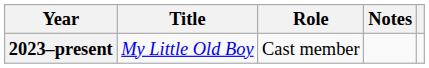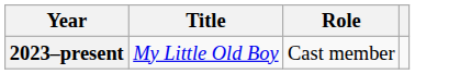 <table class="wikitable plainrowheaders sortable">
 <tr>
 <th scope="col">Year</th>
 <th scope="col">Title</th>
 <th scope="col">Role</th>
-<th scope="col" class="unsortable">Notes</th>
 <th scope="col" class="unsortable"></th>
 </tr>
 <tr>
 <th scope="row">2023–present</th>
 <td><em><a href='#'>My Little Old Boy</a></em></td>
 <td>Cast member</td>
 <td></td>
-<td></td>
 </tr>
 </table>
